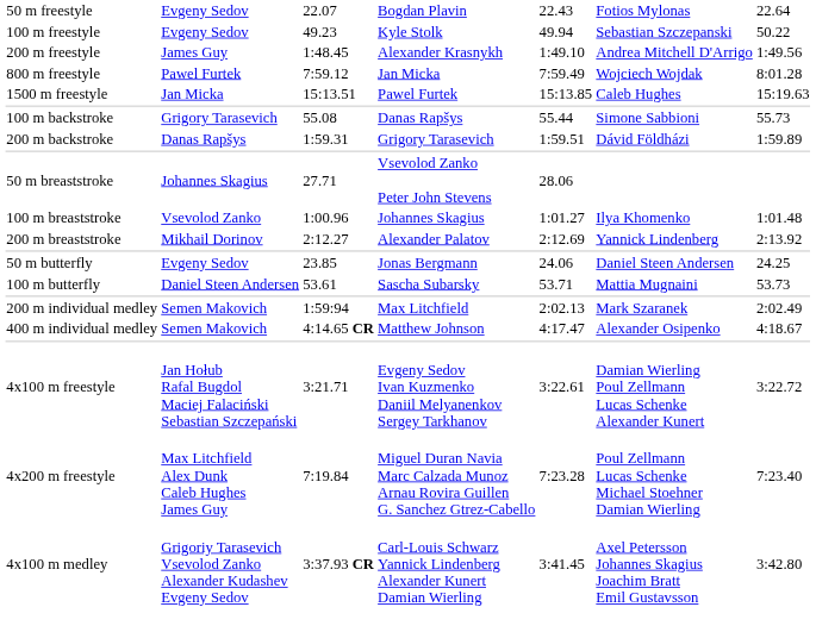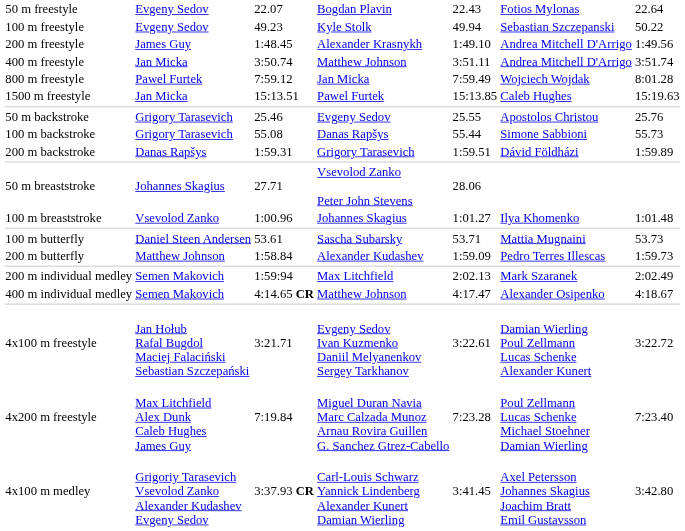 <table>
 <tr>
 <td>50 m freestyle</td>
 <td><a href='#'>Evgeny Sedov</a><br> </td>
 <td>22.07</td>
 <td><a href='#'>Bogdan Plavin</a><br> </td>
 <td>22.43</td>
 <td><a href='#'>Fotios Mylonas</a><br> </td>
 <td>22.64</td>
 </tr>
 <tr>
 <td>100 m freestyle</td>
 <td><a href='#'>Evgeny Sedov</a><br> </td>
 <td>49.23</td>
 <td><a href='#'>Kyle Stolk</a><br> </td>
 <td>49.94</td>
 <td><a href='#'>Sebastian Szczepanski</a><br> </td>
 <td>50.22</td>
 </tr>
 <tr>
 <td>200 m freestyle</td>
 <td><a href='#'>James Guy</a><br> </td>
 <td>1:48.45</td>
 <td><a href='#'>Alexander Krasnykh</a><br> </td>
 <td>1:49.10</td>
 <td><a href='#'>Andrea Mitchell D'Arrigo</a><br> </td>
 <td>1:49.56</td>
 </tr>
 <tr>
+<td>400 m freestyle</td>
+<td><a href='#'>Jan Micka</a><br> </td>
+<td>3:50.74</td>
+<td><a href='#'>Matthew Johnson</a><br> </td>
+<td>3:51.11</td>
+<td><a href='#'>Andrea Mitchell D'Arrigo</a><br> </td>
+<td>3:51.74</td>
+</tr>
+<tr>
 <td>800 m freestyle</td>
 <td><a href='#'>Pawel Furtek</a><br> </td>
 <td>7:59.12</td>
 <td><a href='#'>Jan Micka</a><br> </td>
 <td>7:59.49</td>
 <td><a href='#'>Wojciech Wojdak</a><br> </td>
 <td>8:01.28</td>
 </tr>
 <tr>
 <td>1500 m freestyle</td>
 <td><a href='#'>Jan Micka</a><br> </td>
 <td>15:13.51</td>
 <td><a href='#'>Pawel Furtek</a><br> </td>
 <td>15:13.85</td>
 <td><a href='#'>Caleb Hughes</a><br> </td>
 <td>15:19.63</td>
 </tr>
 <tr bgcolor=#DDDDDD>
 <td colspan=7></td>
+</tr>
+<tr>
+<td>50 m backstroke</td>
+<td><a href='#'>Grigory Tarasevich</a><br> </td>
+<td>25.46</td>
+<td><a href='#'>Evgeny Sedov</a><br> </td>
+<td>25.55</td>
+<td><a href='#'>Apostolos Christou</a><br> </td>
+<td>25.76</td>
 </tr>
 <tr>
 <td>100 m backstroke</td>
 <td><a href='#'>Grigory Tarasevich</a><br> </td>
 <td>55.08</td>
 <td><a href='#'>Danas Rapšys</a><br> </td>
 <td>55.44</td>
 <td><a href='#'>Simone Sabbioni</a><br> </td>
 <td>55.73</td>
 </tr>
 <tr>
 <td>200 m backstroke</td>
 <td><a href='#'>Danas Rapšys</a> <br> </td>
 <td>1:59.31</td>
 <td><a href='#'>Grigory Tarasevich</a><br> </td>
 <td>1:59.51</td>
 <td><a href='#'>Dávid Földházi</a> <br> </td>
 <td>1:59.89</td>
 </tr>
 <tr bgcolor=#DDDDDD>
 <td colspan=7></td>
 </tr>
 <tr>
 <td>50 m breaststroke</td>
 <td><a href='#'>Johannes Skagius</a><br> </td>
 <td>27.71</td>
 <td><a href='#'>Vsevolod Zanko</a><br> <br> <a href='#'>Peter John Stevens</a><br> </td>
 <td>28.06</td>
 <td></td>
 <td></td>
 </tr>
 <tr>
 <td>100 m breaststroke</td>
 <td><a href='#'>Vsevolod Zanko</a><br> </td>
 <td>1:00.96</td>
 <td><a href='#'>Johannes Skagius</a><br> </td>
 <td>1:01.27</td>
 <td><a href='#'>Ilya Khomenko</a><br> </td>
 <td>1:01.48</td>
 </tr>
-<tr>
-<td>200 m breaststroke</td>
-<td><a href='#'>Mikhail Dorinov</a><br> </td>
-<td>2:12.27</td>
-<td><a href='#'>Alexander Palatov</a><br> </td>
-<td>2:12.69</td>
-<td><a href='#'>Yannick Lindenberg</a><br> </td>
-<td>2:13.92</td>
-</tr>
 <tr bgcolor=#DDDDDD>
 <td colspan=7></td>
-</tr>
-<tr>
-<td>50 m butterfly</td>
-<td><a href='#'>Evgeny Sedov</a><br> </td>
-<td>23.85</td>
-<td><a href='#'>Jonas Bergmann</a><br> </td>
-<td>24.06</td>
-<td><a href='#'>Daniel Steen Andersen</a><br> </td>
-<td>24.25</td>
 </tr>
 <tr>
 <td>100 m butterfly</td>
 <td><a href='#'>Daniel Steen Andersen</a><br> </td>
 <td>53.61</td>
 <td><a href='#'>Sascha Subarsky</a><br> </td>
 <td>53.71</td>
 <td><a href='#'>Mattia Mugnaini</a><br> </td>
 <td>53.73</td>
+</tr>
+<tr>
+<td>200 m butterfly</td>
+<td><a href='#'>Matthew Johnson</a><br> </td>
+<td>1:58.84</td>
+<td><a href='#'>Alexander Kudashev</a><br> </td>
+<td>1:59.09</td>
+<td><a href='#'>Pedro Terres Illescas</a><br> </td>
+<td>1:59.73</td>
 </tr>
 <tr bgcolor=#DDDDDD>
 <td colspan=7></td>
 </tr>
 <tr>
 <td>200 m individual medley</td>
 <td><a href='#'>Semen Makovich</a><br> </td>
 <td>1:59:94</td>
 <td><a href='#'>Max Litchfield</a><br> </td>
 <td>2:02.13</td>
 <td><a href='#'>Mark Szaranek</a><br> </td>
 <td>2:02.49</td>
 </tr>
 <tr>
 <td>400 m individual medley</td>
 <td><a href='#'>Semen Makovich</a><br> </td>
 <td>4:14.65 <strong>CR</strong></td>
 <td><a href='#'>Matthew Johnson</a><br> </td>
 <td>4:17.47</td>
 <td><a href='#'>Alexander Osipenko</a><br> </td>
 <td>4:18.67</td>
 </tr>
 <tr bgcolor=#DDDDDD>
 <td colspan=7></td>
 </tr>
 <tr>
 <td>4x100 m freestyle</td>
 <td><br><a href='#'>Jan Hołub</a><br><a href='#'>Rafal Bugdol</a><br><a href='#'>Maciej Falaciński</a><br><a href='#'>Sebastian Szczepański</a></td>
 <td>3:21.71</td>
 <td><br><a href='#'>Evgeny Sedov</a><br><a href='#'>Ivan Kuzmenko</a><br><a href='#'>Daniil Melyanenkov</a><br><a href='#'>Sergey Tarkhanov</a></td>
 <td>3:22.61</td>
 <td><br><a href='#'>Damian Wierling</a><br><a href='#'>Poul Zellmann</a><br><a href='#'>Lucas Schenke</a><br><a href='#'>Alexander Kunert</a></td>
 <td>3:22.72</td>
 </tr>
 <tr>
 <td>4x200 m freestyle</td>
 <td><br><a href='#'>Max Litchfield</a><br><a href='#'>Alex Dunk</a><br><a href='#'>Caleb Hughes</a><br><a href='#'>James Guy</a></td>
 <td>7:19.84</td>
 <td><br><a href='#'>Miguel Duran Navia</a><br><a href='#'>Marc Calzada Munoz</a><br><a href='#'>Arnau Rovira Guillen</a><br><a href='#'>G. Sanchez Gtrez-Cabello</a></td>
 <td>7:23.28</td>
 <td><br><a href='#'>Poul Zellmann</a><br><a href='#'>Lucas Schenke</a><br><a href='#'>Michael Stoehner</a><br><a href='#'>Damian Wierling</a></td>
 <td>7:23.40</td>
 </tr>
 <tr>
 <td>4x100 m medley</td>
 <td><br><a href='#'>Grigoriy Tarasevich</a><br><a href='#'>Vsevolod Zanko</a><br><a href='#'>Alexander Kudashev</a><br><a href='#'>Evgeny Sedov</a></td>
 <td>3:37.93 <strong>CR</strong></td>
 <td><br><a href='#'>Carl-Louis Schwarz</a><br><a href='#'>Yannick Lindenberg</a><br><a href='#'>Alexander Kunert</a><br><a href='#'>Damian Wierling</a></td>
 <td>3:41.45</td>
 <td><br><a href='#'>Axel Petersson</a><br><a href='#'>Johannes Skagius</a><br><a href='#'>Joachim Bratt</a><br><a href='#'>Emil Gustavsson</a></td>
 <td>3:42.80</td>
 </tr>
 </table>
